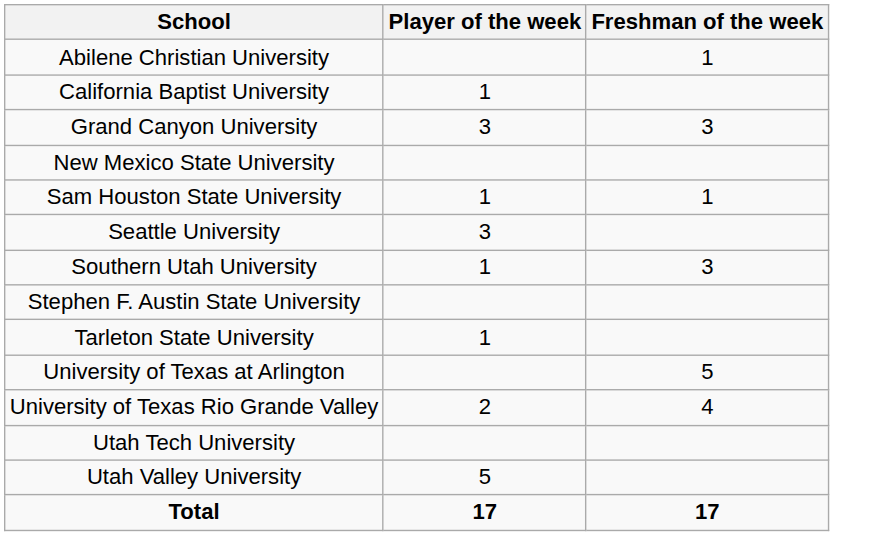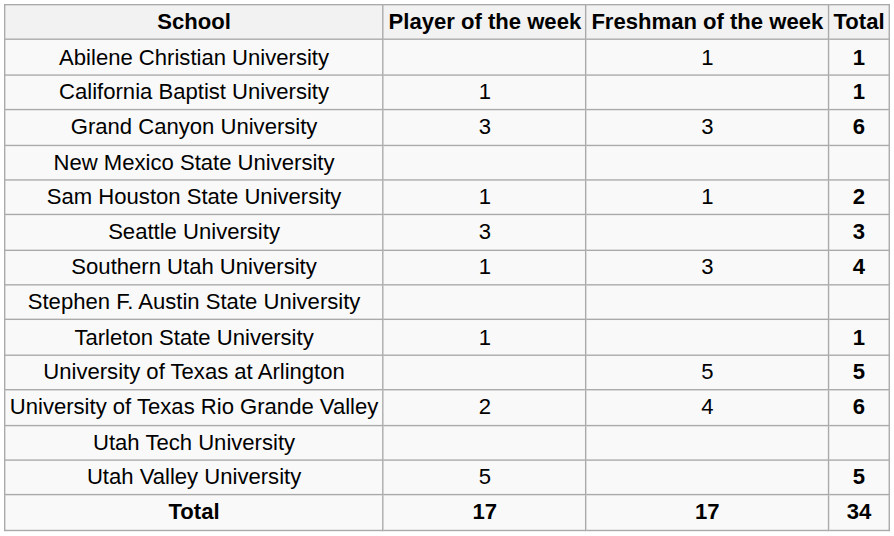 <table class=wikitable style="text-align:center">
 <tr>
 <th>School</th>
 <th>Player of the week</th>
 <th>Freshman of the week</th>
+<th>Total</th>
 </tr>
 <tr>
 <td>Abilene Christian University</td>
 <td></td>
 <td>1</td>
+<td><strong>1</strong></td>
 </tr>
 <tr>
 <td>California Baptist University</td>
 <td>1</td>
 <td></td>
+<td><strong>1</strong></td>
 </tr>
 <tr>
 <td>Grand Canyon University</td>
 <td>3</td>
 <td>3</td>
+<td><strong>6</strong></td>
 </tr>
 <tr>
 <td>New Mexico State University</td>
+<td></td>
 <td></td>
 <td></td>
 </tr>
 <tr>
 <td>Sam Houston State University</td>
 <td>1</td>
 <td>1</td>
+<td><strong>2</strong></td>
 </tr>
 <tr>
 <td>Seattle University</td>
 <td>3</td>
 <td></td>
+<td><strong>3</strong></td>
 </tr>
 <tr>
 <td>Southern Utah University</td>
 <td>1</td>
 <td>3</td>
+<td><strong>4</strong></td>
 </tr>
 <tr>
 <td>Stephen F. Austin State University</td>
+<td></td>
 <td></td>
 <td></td>
 </tr>
 <tr>
 <td>Tarleton State University</td>
 <td>1</td>
 <td></td>
+<td><strong>1</strong></td>
 </tr>
 <tr>
 <td>University of Texas at Arlington</td>
 <td></td>
 <td>5</td>
+<td><strong>5</strong></td>
 </tr>
 <tr>
 <td>University of Texas Rio Grande Valley</td>
 <td>2</td>
 <td>4</td>
+<td><strong>6</strong></td>
 </tr>
 <tr>
 <td>Utah Tech University</td>
+<td></td>
 <td></td>
 <td></td>
 </tr>
 <tr>
 <td>Utah Valley University</td>
 <td>5</td>
 <td></td>
+<td><strong>5</strong></td>
 </tr>
 <tr>
 <td><strong>Total</strong></td>
 <td><strong>17</strong></td>
 <td><strong>17</strong></td>
+<td><strong>34</strong></td>
 </tr>
 </table>
